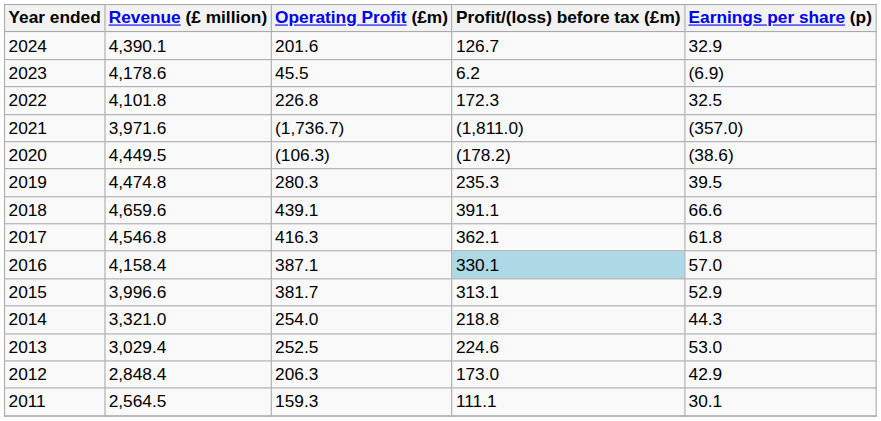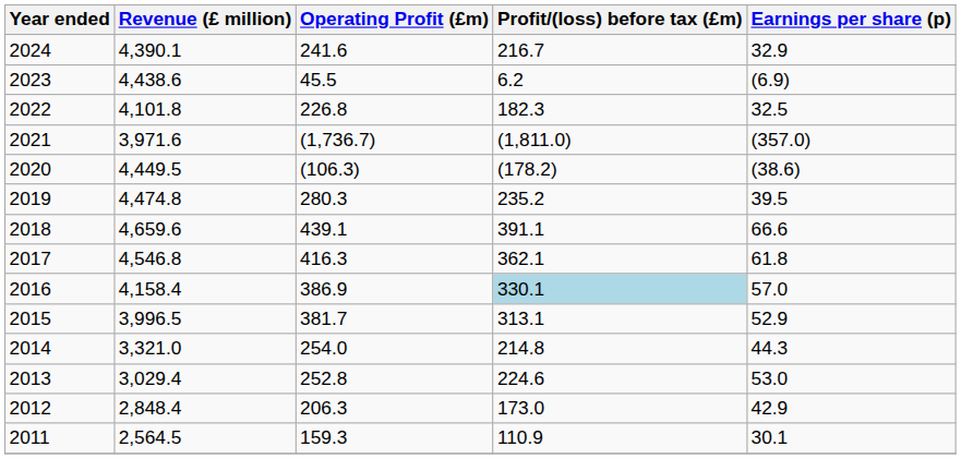 <table class="wikitable">
 <tr>
 <th>Year ended</th>
 <th><a href='#'>Revenue</a> (£ million)</th>
 <th><a href='#'>Operating Profit</a> (£m)</th>
 <th>Profit/(loss) before tax (£m)</th>
 <th><a href='#'>Earnings per share</a> (p)</th>
 </tr>
 <tr>
 <td>2024</td>
 <td>4,390.1</td>
-<td>201.6</td>
-<td>126.7</td>
+<td>241.6</td>
+<td>216.7</td>
 <td>32.9</td>
 </tr>
 <tr>
 <td>2023</td>
-<td>4,178.6</td>
+<td>4,438.6</td>
 <td>45.5</td>
 <td>6.2</td>
 <td>(6.9)</td>
 </tr>
 <tr>
 <td>2022</td>
 <td>4,101.8</td>
 <td>226.8</td>
-<td>172.3</td>
+<td>182.3</td>
 <td>32.5</td>
 </tr>
 <tr>
 <td>2021</td>
 <td>3,971.6</td>
 <td>(1,736.7)</td>
 <td>(1,811.0)</td>
 <td>(357.0)</td>
 </tr>
 <tr>
 <td>2020</td>
 <td>4,449.5</td>
 <td>(106.3)</td>
 <td>(178.2)</td>
 <td>(38.6)</td>
 </tr>
 <tr>
 <td>2019</td>
 <td>4,474.8</td>
 <td>280.3</td>
-<td>235.3</td>
+<td>235.2</td>
 <td>39.5</td>
 </tr>
 <tr>
 <td>2018</td>
 <td>4,659.6</td>
 <td>439.1</td>
 <td>391.1</td>
 <td>66.6</td>
 </tr>
 <tr>
 <td>2017</td>
 <td>4,546.8</td>
 <td>416.3</td>
 <td>362.1</td>
 <td>61.8</td>
 </tr>
 <tr>
 <td>2016</td>
 <td>4,158.4</td>
-<td>387.1</td>
+<td>386.9</td>
 <td style="background: lightblue;">330.1</td>
 <td>57.0</td>
 </tr>
 <tr>
 <td>2015</td>
-<td>3,996.6</td>
+<td>3,996.5</td>
 <td>381.7</td>
 <td>313.1</td>
 <td>52.9</td>
 </tr>
 <tr>
 <td>2014</td>
 <td>3,321.0</td>
 <td>254.0</td>
-<td>218.8</td>
+<td>214.8</td>
 <td>44.3</td>
 </tr>
 <tr>
 <td>2013</td>
 <td>3,029.4</td>
-<td>252.5</td>
+<td>252.8</td>
 <td>224.6</td>
 <td>53.0</td>
 </tr>
 <tr>
 <td>2012</td>
 <td>2,848.4</td>
 <td>206.3</td>
 <td>173.0</td>
 <td>42.9</td>
 </tr>
 <tr>
 <td>2011</td>
 <td>2,564.5</td>
 <td>159.3</td>
-<td>111.1</td>
+<td>110.9</td>
 <td>30.1</td>
 </tr>
 <tr>
 </tr>
 </table>
